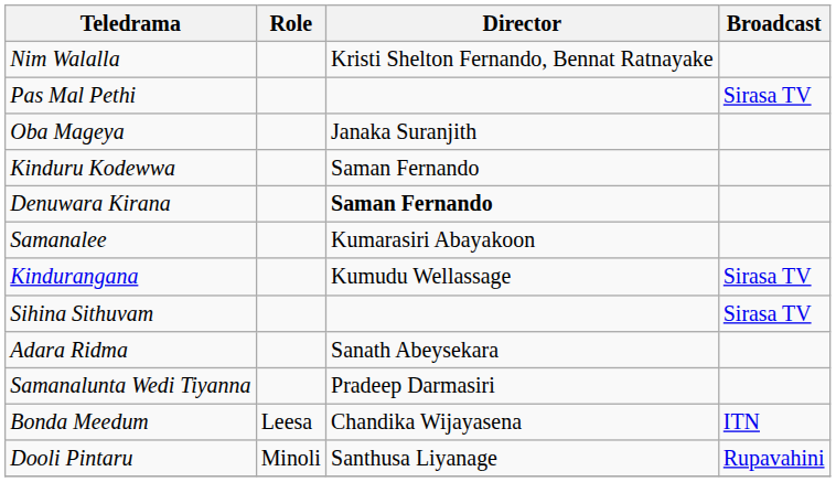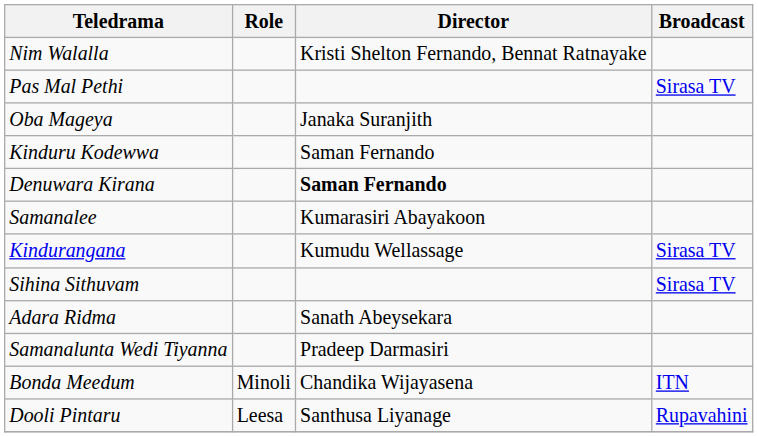 <table class="wikitable" style="font-size:95%;">
 <tr style="text-align:center;">
 <th>Teledrama</th>
 <th>Role</th>
 <th>Director</th>
 <th>Broadcast</th>
 </tr>
 <tr>
 <td><em>Nim Walalla</em></td>
 <td></td>
 <td>Kristi Shelton Fernando, Bennat Ratnayake</td>
 <td></td>
 </tr>
 <tr>
 <td><em>Pas Mal Pethi</em></td>
 <td></td>
 <td></td>
 <td><a href='#'>Sirasa TV</a></td>
 </tr>
 <tr>
 <td><em>Oba Mageya</em></td>
 <td></td>
 <td>Janaka Suranjith</td>
 <td></td>
 </tr>
 <tr>
 <td><em>Kinduru Kodewwa</em></td>
 <td></td>
 <td>Saman Fernando</td>
 <td></td>
 </tr>
 <tr>
 <td><em>Denuwara Kirana</em></td>
 <td></td>
 <td><strong>Saman Fernando</strong></td>
 <td></td>
 </tr>
 <tr>
 <td><em>Samanalee</em></td>
 <td></td>
 <td>Kumarasiri Abayakoon</td>
 <td></td>
 </tr>
 <tr>
 <td><em><a href='#'>Kindurangana</a></em></td>
 <td></td>
 <td>Kumudu Wellassage</td>
 <td><a href='#'>Sirasa TV</a></td>
 </tr>
 <tr>
 <td><em>Sihina Sithuvam</em></td>
 <td></td>
 <td></td>
 <td><a href='#'>Sirasa TV</a></td>
 </tr>
 <tr>
 <td><em>Adara Ridma</em></td>
 <td></td>
 <td>Sanath Abeysekara</td>
 <td></td>
 </tr>
 <tr>
 <td><em>Samanalunta Wedi Tiyanna</em></td>
 <td></td>
 <td>Pradeep Darmasiri</td>
 <td></td>
 </tr>
 <tr>
 <td><em>Bonda Meedum</em></td>
-<td>Leesa</td>
+<td>Minoli</td>
 <td>Chandika Wijayasena</td>
 <td><a href='#'>ITN</a></td>
 </tr>
 <tr>
 <td><em>Dooli Pintaru</em></td>
-<td>Minoli</td>
+<td>Leesa</td>
 <td>Santhusa Liyanage</td>
 <td><a href='#'>Rupavahini</a></td>
 </tr>
 <tr>
 </tr>
 </table>
